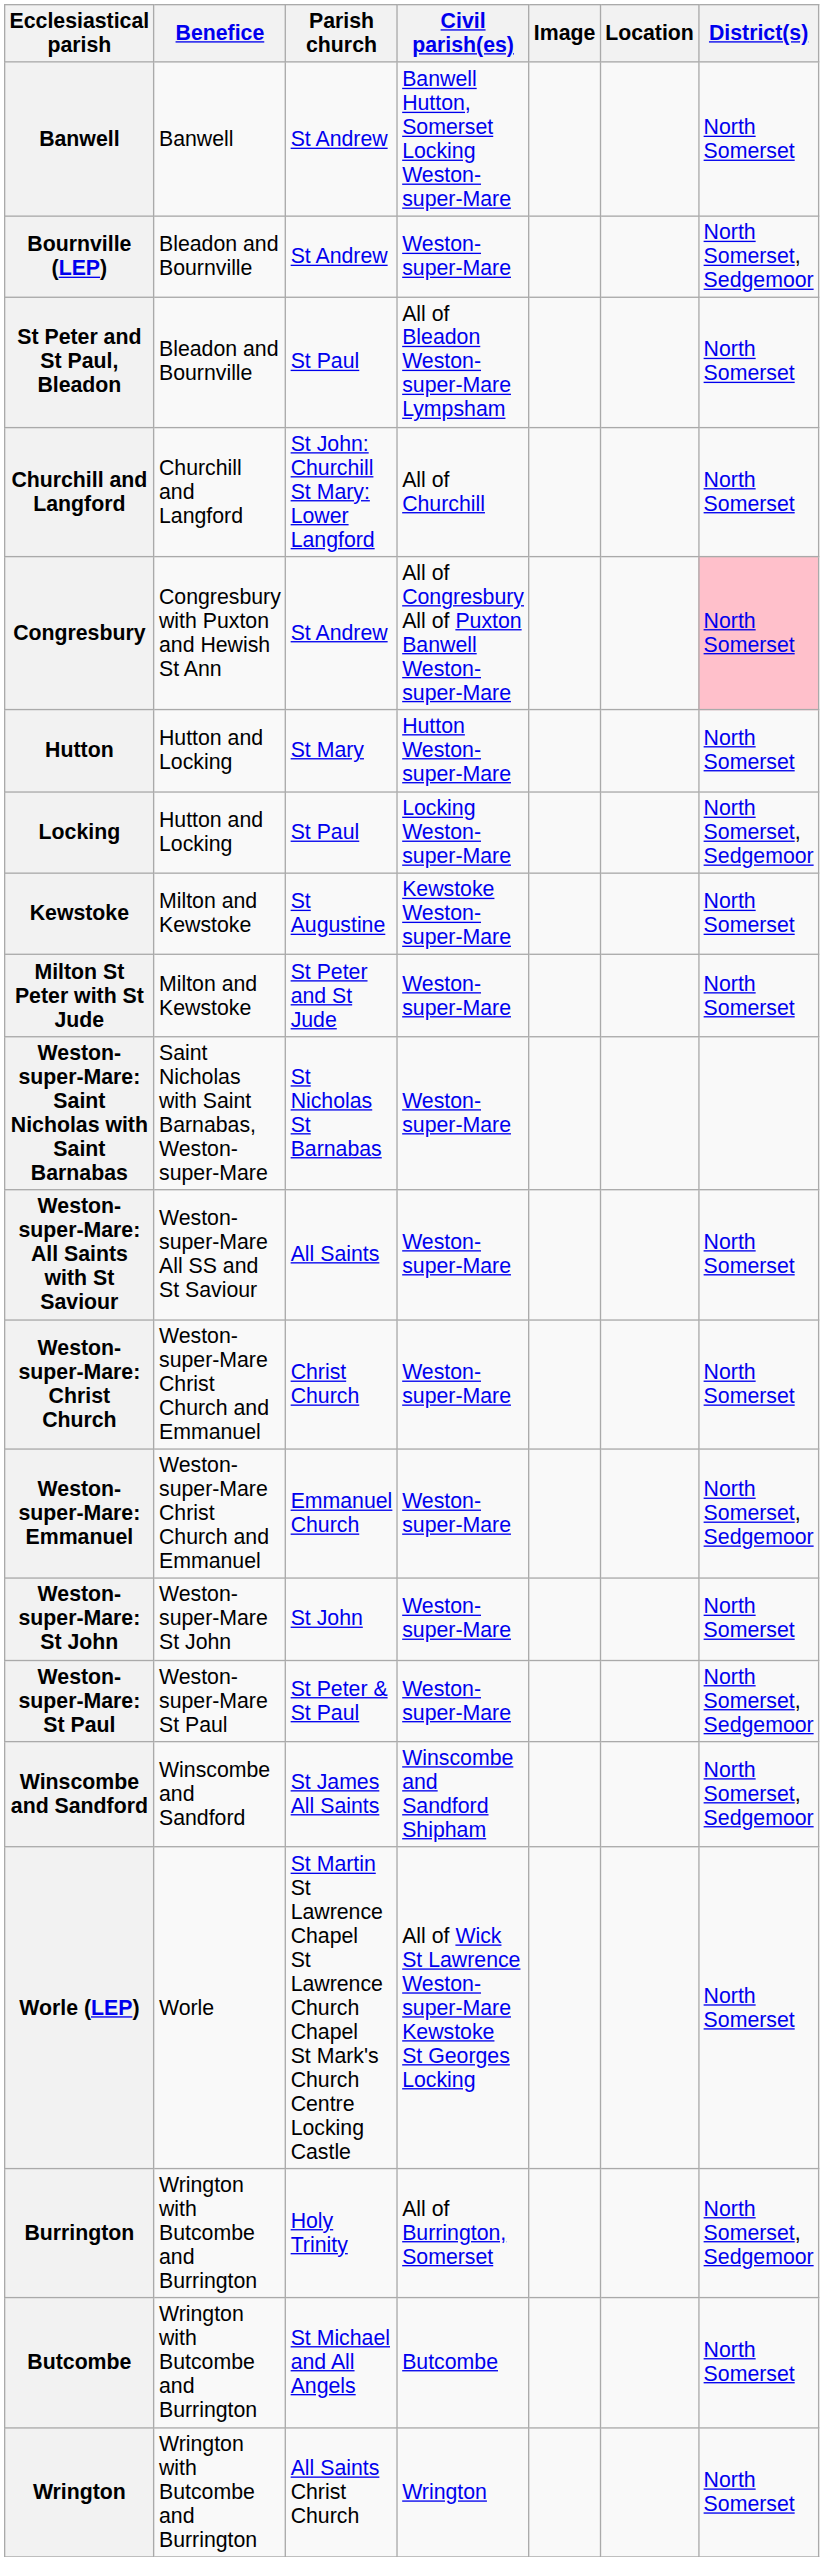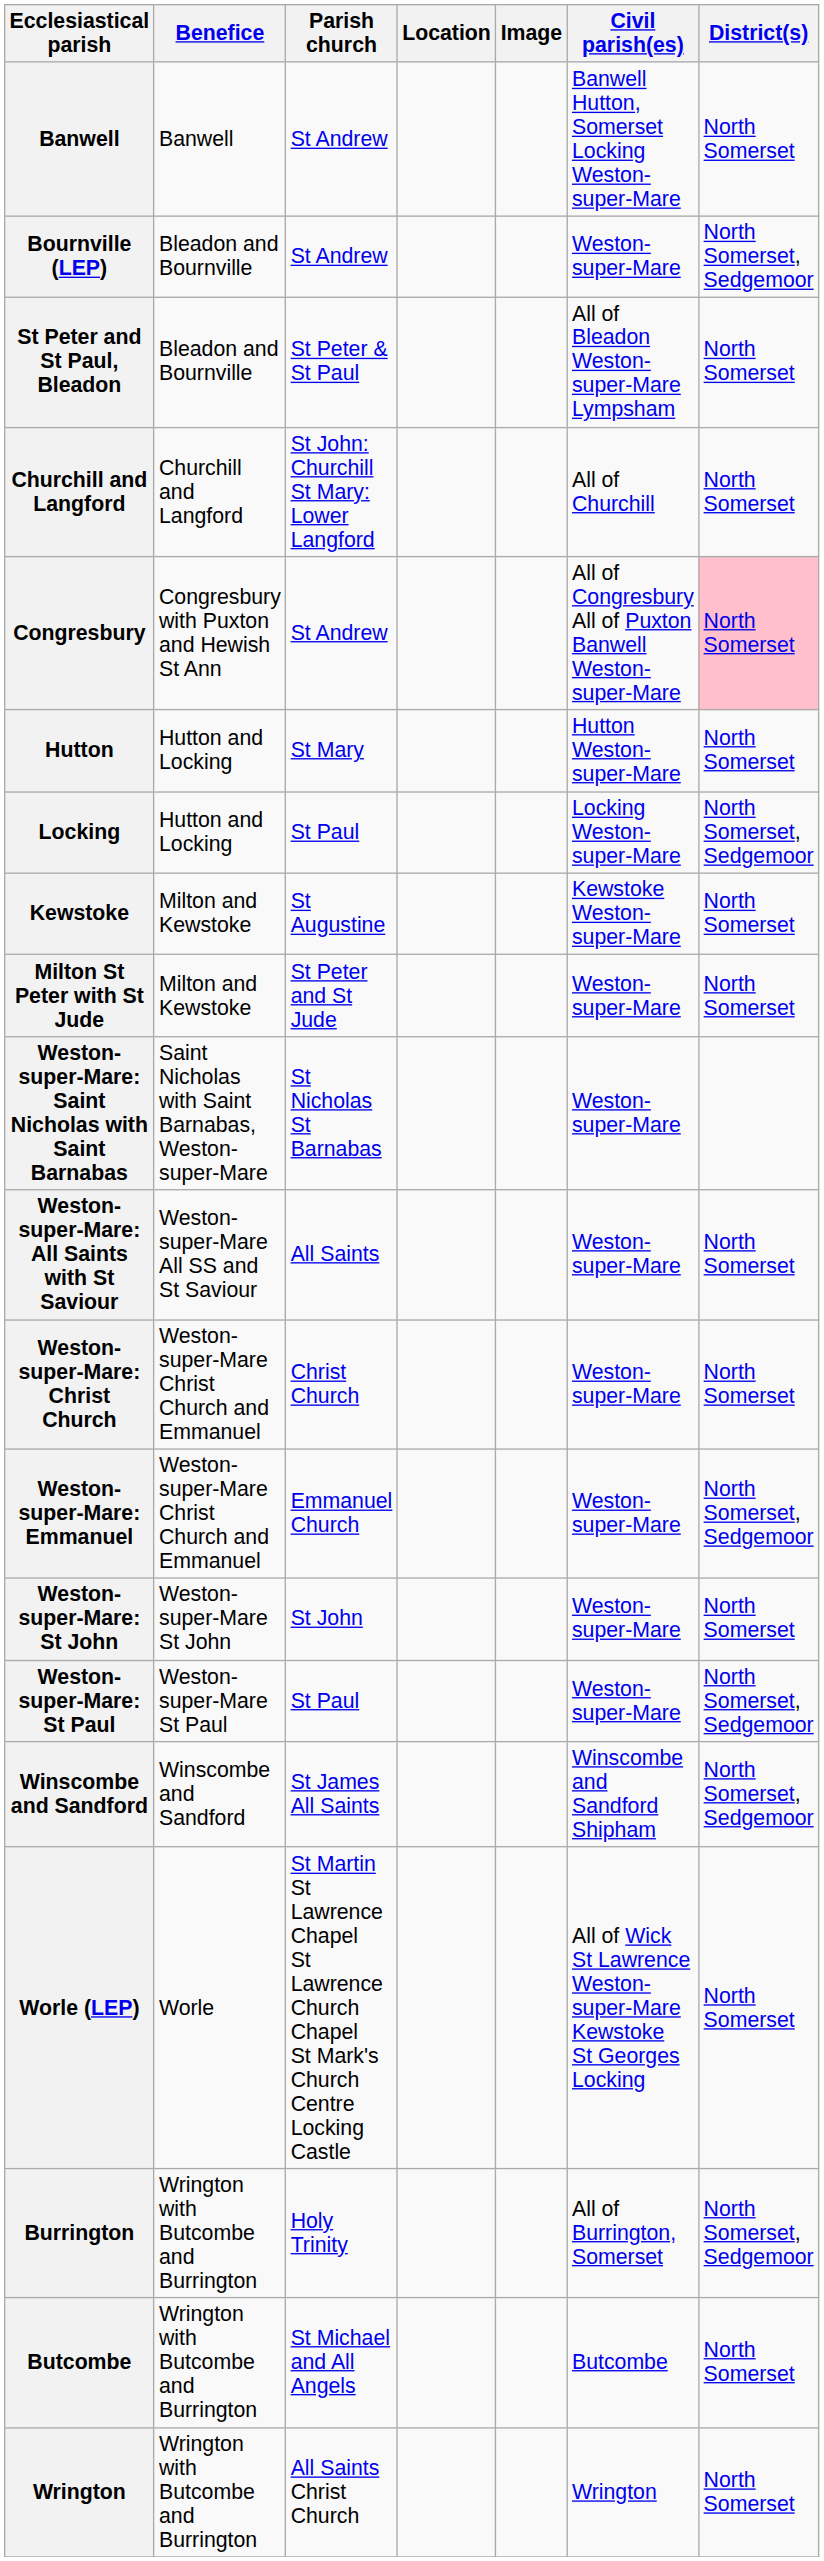 <table class="wikitable sortable" style="width:95%;">
 <tr>
 <th scope="col">Ecclesiastical parish</th>
 <th scope="col"><a href='#'>Benefice</a></th>
 <th scope="col">Parish church</th>
+<th scope="col">Location</th>
+<th scope="col" class="unsortable">Image</th>
 <th scope="col"><a href='#'>Civil parish(es)</a></th>
-<th scope="col" class="unsortable">Image</th>
-<th scope="col">Location</th>
 <th scope="col"><a href='#'>District(s)</a></th>
 </tr>
 <tr>
 <th scope="row">Banwell</th>
 <td>Banwell</td>
 <td><a href='#'>St Andrew</a></td>
+<td><small></small></td>
+<td></td>
 <td><a href='#'>Banwell</a><br> <a href='#'>Hutton, Somerset</a><br> <a href='#'>Locking</a><br> <a href='#'>Weston-super-Mare</a></td>
-<td></td>
-<td><small></small></td>
 <td><a href='#'>North Somerset</a></td>
 </tr>
 <tr>
 <th scope="row">Bournville (<a href='#'>LEP</a>)</th>
 <td>Bleadon and Bournville</td>
 <td><a href='#'>St Andrew</a></td>
+<td><small></small></td>
+<td></td>
 <td><a href='#'>Weston-super-Mare</a></td>
-<td></td>
-<td><small></small></td>
 <td><a href='#'>North Somerset</a>, <a href='#'>Sedgemoor</a></td>
 </tr>
 <tr>
 <th scope="row">St Peter and St Paul, Bleadon</th>
 <td>Bleadon and Bournville</td>
-<td><a href='#'>St Paul</a></td>
+<td><a href='#'>St Peter & St Paul</a></td>
+<td><small></small></td>
+<td></td>
 <td>All of <a href='#'>Bleadon</a><br> <a href='#'>Weston-super-Mare</a><br> <a href='#'>Lympsham</a></td>
-<td></td>
-<td><small></small></td>
 <td><a href='#'>North Somerset</a></td>
 </tr>
 <tr>
 <th scope="row">Churchill and Langford</th>
 <td>Churchill and Langford</td>
 <td><a href='#'>St John: Churchill</a><br> <a href='#'>St Mary: Lower Langford</a></td>
+<td><small></small></td>
+<td></td>
 <td>All of <a href='#'>Churchill</a></td>
-<td></td>
-<td><small></small></td>
 <td><a href='#'>North Somerset</a></td>
 </tr>
 <tr>
 <th scope="row">Congresbury</th>
 <td>Congresbury with Puxton and Hewish St Ann</td>
 <td><a href='#'>St Andrew</a></td>
+<td><small></small></td>
+<td></td>
 <td>All of <a href='#'>Congresbury</a><br>All of <a href='#'>Puxton</a><br> <a href='#'>Banwell</a><br> <a href='#'>Weston-super-Mare</a></td>
-<td></td>
-<td><small></small></td>
 <td style="background: pink;"><a href='#'>North Somerset</a></td>
 </tr>
 <tr>
 <th scope="row">Hutton</th>
 <td>Hutton and Locking</td>
 <td><a href='#'>St Mary</a></td>
+<td><small></small></td>
+<td></td>
 <td><a href='#'>Hutton</a><br> <a href='#'>Weston-super-Mare</a></td>
-<td></td>
-<td><small></small></td>
 <td><a href='#'>North Somerset</a></td>
 </tr>
 <tr>
 <th scope="row">Locking</th>
 <td>Hutton and Locking</td>
 <td><a href='#'>St Paul</a></td>
+<td><small></small></td>
+<td></td>
 <td><a href='#'>Locking</a><br> <a href='#'>Weston-super-Mare</a></td>
-<td></td>
-<td><small></small></td>
 <td><a href='#'>North Somerset</a>, <a href='#'>Sedgemoor</a></td>
 </tr>
 <tr>
 <th scope="row">Kewstoke</th>
 <td>Milton and Kewstoke</td>
 <td><a href='#'>St Augustine</a></td>
+<td><small></small></td>
+<td></td>
 <td><a href='#'>Kewstoke</a><br> <a href='#'>Weston-super-Mare</a></td>
-<td></td>
-<td><small></small></td>
 <td><a href='#'>North Somerset</a></td>
 </tr>
 <tr>
 <th scope="row">Milton St Peter with St Jude</th>
 <td>Milton and Kewstoke</td>
 <td><a href='#'>St Peter and St Jude</a></td>
+<td><small></small></td>
+<td></td>
 <td><a href='#'>Weston-super-Mare</a></td>
-<td></td>
-<td><small></small></td>
 <td><a href='#'>North Somerset</a></td>
 </tr>
 <tr>
 <th scope="row">Weston-super-Mare: Saint Nicholas with Saint Barnabas</th>
 <td>Saint Nicholas with Saint Barnabas, Weston-super-Mare</td>
 <td><a href='#'>St Nicholas</a><br><a href='#'>St Barnabas</a></td>
+<td><small></small></td>
+<td></td>
 <td><a href='#'>Weston-super-Mare</a></td>
-<td></td>
-<td><small></small></td>
 <td></td>
 </tr>
 <tr>
 <th scope="row">Weston-super-Mare: All Saints with St Saviour</th>
 <td>Weston-super-Mare All SS and St Saviour</td>
 <td><a href='#'>All Saints</a></td>
+<td><small></small></td>
+<td></td>
 <td><a href='#'>Weston-super-Mare</a></td>
-<td></td>
-<td><small></small></td>
 <td><a href='#'>North Somerset</a></td>
 </tr>
 <tr>
 <th scope="row">Weston-super-Mare: Christ Church</th>
 <td>Weston-super-Mare Christ Church and Emmanuel</td>
 <td><a href='#'>Christ Church</a></td>
+<td><small></small></td>
+<td></td>
 <td><a href='#'>Weston-super-Mare</a></td>
-<td></td>
-<td><small></small></td>
 <td><a href='#'>North Somerset</a></td>
 </tr>
 <tr>
 <th scope="row">Weston-super-Mare: Emmanuel</th>
 <td>Weston-super-Mare Christ Church and Emmanuel</td>
 <td><a href='#'>Emmanuel Church</a></td>
+<td><small></small></td>
+<td></td>
 <td><a href='#'>Weston-super-Mare</a></td>
-<td></td>
-<td><small></small></td>
 <td><a href='#'>North Somerset</a>, <a href='#'>Sedgemoor</a></td>
 </tr>
 <tr>
 <th scope="row">Weston-super-Mare: St John</th>
 <td>Weston-super-Mare St John</td>
 <td><a href='#'>St John</a></td>
+<td><small></small></td>
+<td></td>
 <td><a href='#'>Weston-super-Mare</a></td>
-<td></td>
-<td><small></small></td>
 <td><a href='#'>North Somerset</a></td>
 </tr>
 <tr>
 <th scope="row">Weston-super-Mare: St Paul</th>
 <td>Weston-super-Mare St Paul</td>
-<td><a href='#'>St Peter & St Paul</a></td>
+<td><a href='#'>St Paul</a></td>
+<td><small></small></td>
+<td></td>
 <td><a href='#'>Weston-super-Mare</a></td>
-<td></td>
-<td><small></small></td>
 <td><a href='#'>North Somerset</a>, <a href='#'>Sedgemoor</a></td>
 </tr>
 <tr>
 <th scope="row">Winscombe and Sandford</th>
 <td>Winscombe and Sandford</td>
 <td><a href='#'>St James</a><br><a href='#'>All Saints</a></td>
+<td><small></small></td>
+<td></td>
 <td><a href='#'>Winscombe and Sandford</a><br> <a href='#'>Shipham</a></td>
-<td></td>
-<td><small></small></td>
 <td><a href='#'>North Somerset</a>, <a href='#'>Sedgemoor</a></td>
 </tr>
 <tr>
 <th scope="row">Worle (<a href='#'>LEP</a>)</th>
 <td>Worle</td>
 <td><a href='#'>St Martin</a><br>St Lawrence Chapel<br>St Lawrence Church<br>Chapel<br>St Mark's Church Centre<br>Locking Castle</td>
+<td><small></small></td>
+<td></td>
 <td>All of <a href='#'>Wick St Lawrence</a><br> <a href='#'>Weston-super-Mare</a><br> <a href='#'>Kewstoke</a><br> <a href='#'>St Georges</a><br> <a href='#'>Locking</a></td>
-<td></td>
-<td><small></small></td>
 <td><a href='#'>North Somerset</a></td>
 </tr>
 <tr>
 <th scope="row">Burrington</th>
 <td>Wrington with Butcombe and Burrington</td>
 <td><a href='#'>Holy Trinity</a></td>
+<td><small></small></td>
+<td></td>
 <td>All of <a href='#'>Burrington, Somerset</a></td>
-<td></td>
-<td><small></small></td>
 <td><a href='#'>North Somerset</a>, <a href='#'>Sedgemoor</a></td>
 </tr>
 <tr>
 <th scope="row">Butcombe</th>
 <td>Wrington with Butcombe and Burrington</td>
 <td><a href='#'>St Michael and All Angels</a></td>
+<td><small></small></td>
+<td></td>
 <td><a href='#'>Butcombe</a></td>
-<td></td>
-<td><small></small></td>
 <td><a href='#'>North Somerset</a></td>
 </tr>
 <tr>
 <th scope="row">Wrington</th>
 <td>Wrington with Butcombe and Burrington</td>
 <td><a href='#'>All Saints</a><br>Christ Church</td>
+<td><small></small></td>
+<td></td>
 <td><a href='#'>Wrington</a></td>
-<td></td>
-<td><small></small></td>
 <td><a href='#'>North Somerset</a></td>
 </tr>
 </table>
